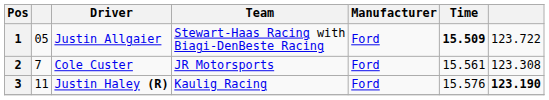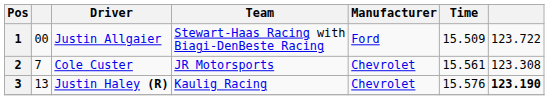 <table class="wikitable" style="font-size:95%">
 <tr>
 <th>Pos</th>
 <th></th>
 <th>Driver</th>
 <th>Team</th>
 <th>Manufacturer</th>
 <th>Time</th>
 <th></th>
 </tr>
 <tr>
 <th>1</th>
-<td>05</td>
+<td>00</td>
 <td><a href='#'>Justin Allgaier</a></td>
 <td><a href='#'>Stewart-Haas Racing</a> with <br> <a href='#'>Biagi-DenBeste Racing</a></td>
 <td><a href='#'>Ford</a></td>
-<td><strong>15.509</strong></td>
+<td>15.509</td>
 <td>123.722</td>
 </tr>
 <tr>
 <th>2</th>
 <td>7</td>
 <td><a href='#'>Cole Custer</a></td>
 <td><a href='#'>JR Motorsports</a></td>
-<td><a href='#'>Ford</a></td>
+<td><a href='#'>Chevrolet</a></td>
 <td>15.561</td>
 <td>123.308</td>
 </tr>
 <tr>
 <th>3</th>
-<td>11</td>
+<td>13</td>
 <td><a href='#'>Justin Haley</a> <strong>(R)</strong></td>
 <td><a href='#'>Kaulig Racing</a></td>
-<td><a href='#'>Ford</a></td>
+<td><a href='#'>Chevrolet</a></td>
 <td>15.576</td>
 <td><strong>123.190</strong></td>
 </tr>
 <tr>
 </tr>
 </table>
